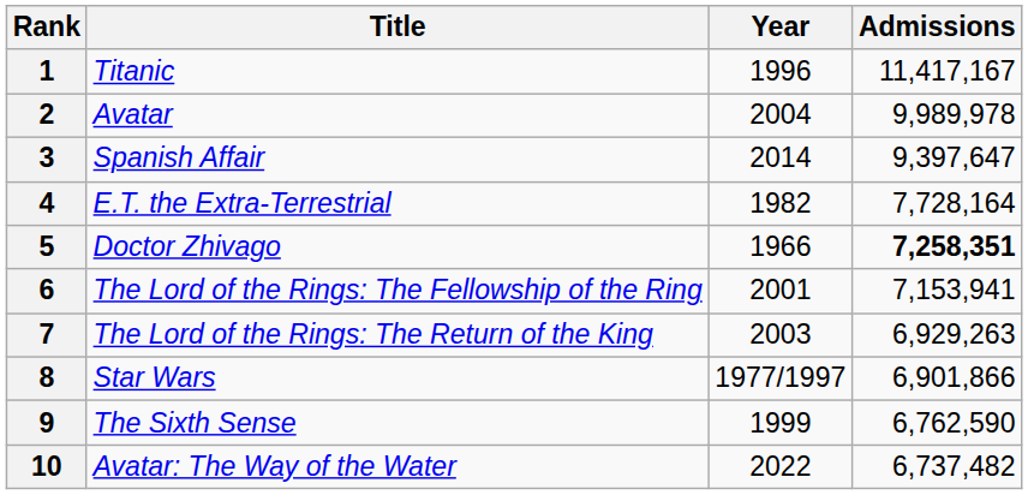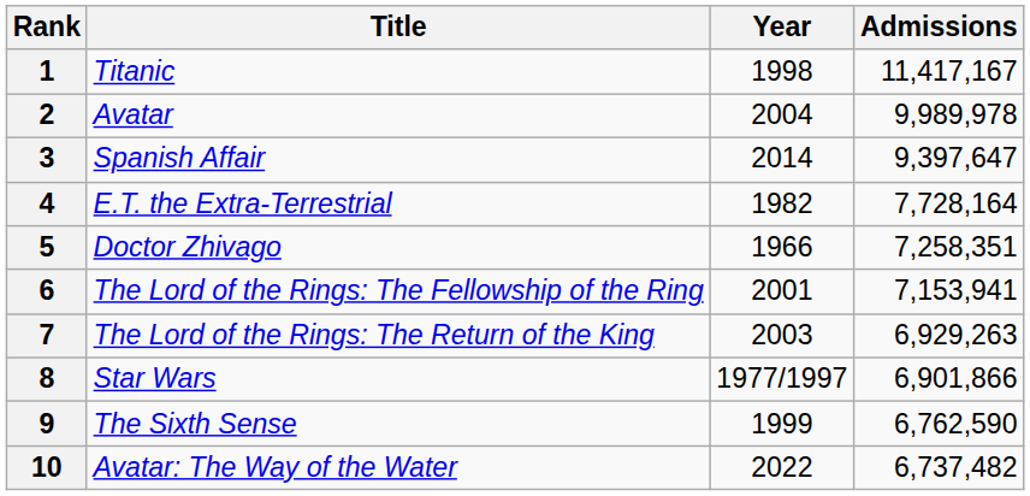 <table class="wikitable" style="margin:1em auto;">
 <tr>
 <th>Rank</th>
 <th>Title</th>
 <th>Year</th>
 <th>Admissions</th>
 </tr>
 <tr>
 <th align = "center">1</th>
 <td><em><a href='#'>Titanic</a></em></td>
-<td align = "center">1996</td>
+<td align = "center">1998</td>
 <td align = "right">11,417,167</td>
 </tr>
 <tr>
 <th align = "center">2</th>
 <td><em><a href='#'>Avatar</a></em></td>
 <td align = "center">2004</td>
 <td align = "right">9,989,978</td>
 </tr>
 <tr>
 <th align = "center">3</th>
 <td><em><a href='#'>Spanish Affair</a></em></td>
 <td align = "center">2014</td>
 <td align = "right">9,397,647</td>
 </tr>
 <tr>
 <th align = "center">4</th>
 <td><em><a href='#'>E.T. the Extra-Terrestrial</a></em></td>
 <td align = "center">1982</td>
 <td align = "right">7,728,164</td>
 </tr>
 <tr>
 <th align = "center">5</th>
 <td><em><a href='#'>Doctor Zhivago</a></em></td>
 <td align = "center">1966</td>
-<td align = "right"><strong>7,258,351</strong></td>
+<td align = "right">7,258,351</td>
 </tr>
 <tr>
 <th align = "center">6</th>
 <td><em><a href='#'>The Lord of the Rings: The Fellowship of the Ring</a></em></td>
 <td align = "center">2001</td>
 <td align = "right">7,153,941</td>
 </tr>
 <tr>
 <th align = "center">7</th>
 <td><em><a href='#'>The Lord of the Rings: The Return of the King</a></em></td>
 <td align = "center">2003</td>
 <td align = "right">6,929,263</td>
 </tr>
 <tr>
 <th align = "center">8</th>
 <td><em><a href='#'>Star Wars</a></em></td>
 <td align = "center">1977/1997</td>
 <td align = "right">6,901,866</td>
 </tr>
 <tr>
 <th align = "center">9</th>
 <td><em><a href='#'>The Sixth Sense</a></em></td>
 <td align = "center">1999</td>
 <td align = "right">6,762,590</td>
 </tr>
 <tr>
 <th align = "center">10</th>
 <td><em><a href='#'>Avatar: The Way of the Water</a></em></td>
 <td align = "center">2022</td>
 <td align = "right">6,737,482</td>
 </tr>
 </table>
